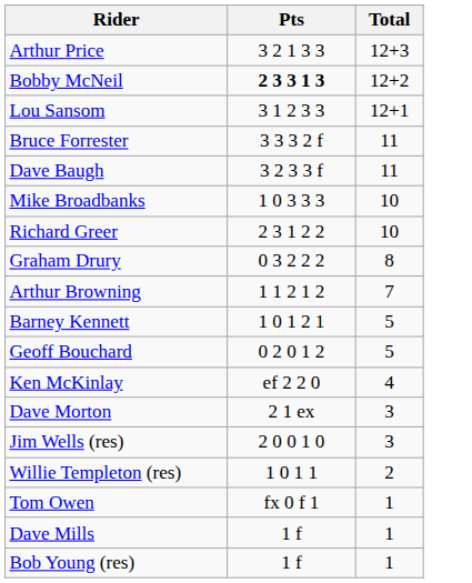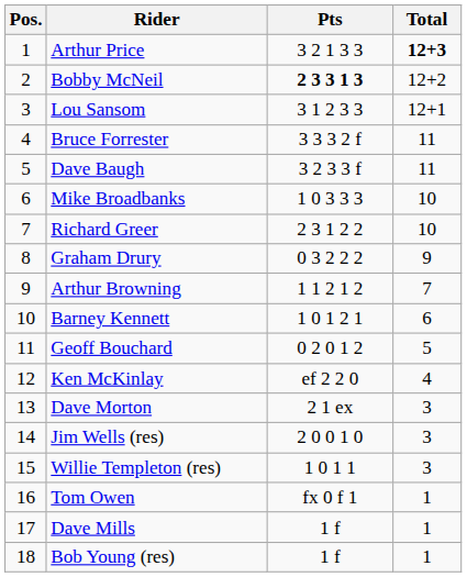 <table class=wikitable>
 <tr>
+<th width=25px>Pos.</th>
 <th width=180px>Rider</th>
 <th width=100px>Pts</th>
 <th width=50px>Total</th>
 </tr>
 <tr align=center >
+<td>1</td>
 <td align=left> <a href='#'>Arthur Price</a></td>
 <td>3	2	1	3	3</td>
-<td>12+3</td>
+<td><strong>12+3</strong></td>
 </tr>
 <tr align=center>
+<td>2</td>
 <td align=left> <a href='#'>Bobby McNeil</a></td>
 <td><strong>2	3	3	1	3</strong></td>
 <td>12+2</td>
 </tr>
 <tr align=center>
+<td>3</td>
 <td align=left> <a href='#'>Lou Sansom</a></td>
 <td>3	1	2	3	3</td>
 <td>12+1</td>
 </tr>
 <tr align=center>
+<td>4</td>
 <td align=left> <a href='#'>Bruce Forrester</a></td>
 <td>3	3	3	2	f</td>
 <td>11</td>
 </tr>
 <tr align=center>
+<td>5</td>
 <td align=left> <a href='#'>Dave Baugh</a></td>
 <td>3	2	3	3	f</td>
 <td>11</td>
 </tr>
 <tr align=center>
+<td>6</td>
 <td align=left> <a href='#'>Mike Broadbanks</a></td>
 <td>1	0	3	3	3</td>
 <td>10</td>
 </tr>
 <tr align=center>
+<td>7</td>
 <td align=left> <a href='#'>Richard Greer</a></td>
 <td>2	3	1	2	2</td>
 <td>10</td>
 </tr>
 <tr align=center>
+<td>8</td>
 <td align=left> <a href='#'>Graham Drury</a></td>
 <td>0	3	2	2	2</td>
-<td>8</td>
+<td>9</td>
 </tr>
 <tr align=center>
+<td>9</td>
 <td align=left> <a href='#'>Arthur Browning</a></td>
 <td>1	1	2	1	2</td>
 <td>7</td>
 </tr>
 <tr align=center>
+<td>10</td>
 <td align=left> <a href='#'>Barney Kennett</a></td>
 <td>1	0	1	2	1</td>
-<td>5</td>
+<td>6</td>
 </tr>
 <tr align=center>
+<td>11</td>
 <td align=left> <a href='#'>Geoff Bouchard</a></td>
 <td>0	2	0	1	2</td>
 <td>5</td>
 </tr>
 <tr align=center>
+<td>12</td>
 <td align=left> <a href='#'>Ken McKinlay</a></td>
 <td>ef	2	2	0</td>
 <td>4</td>
 </tr>
 <tr align=center>
+<td>13</td>
 <td align=left> <a href='#'>Dave Morton</a></td>
 <td>2	1	ex</td>
 <td>3</td>
 </tr>
 <tr align=center>
+<td>14</td>
 <td align=left> <a href='#'>Jim Wells</a> (res)</td>
 <td>2	0	0	1	0</td>
 <td>3</td>
 </tr>
 <tr align=center>
+<td>15</td>
 <td align=left> <a href='#'>Willie Templeton</a> (res)</td>
 <td>1	0	1	1</td>
-<td>2</td>
+<td>3</td>
 </tr>
 <tr align=center>
+<td>16</td>
 <td align=left> <a href='#'>Tom Owen</a></td>
 <td>fx	0	f	1</td>
 <td>1</td>
 </tr>
 <tr align=center>
+<td>17</td>
 <td align=left> <a href='#'>Dave Mills</a></td>
 <td>1	f</td>
 <td>1</td>
 </tr>
 <tr align=center>
+<td>18</td>
 <td align=left> <a href='#'>Bob Young</a> (res)</td>
 <td>1	f</td>
 <td>1</td>
 </tr>
 </table>
